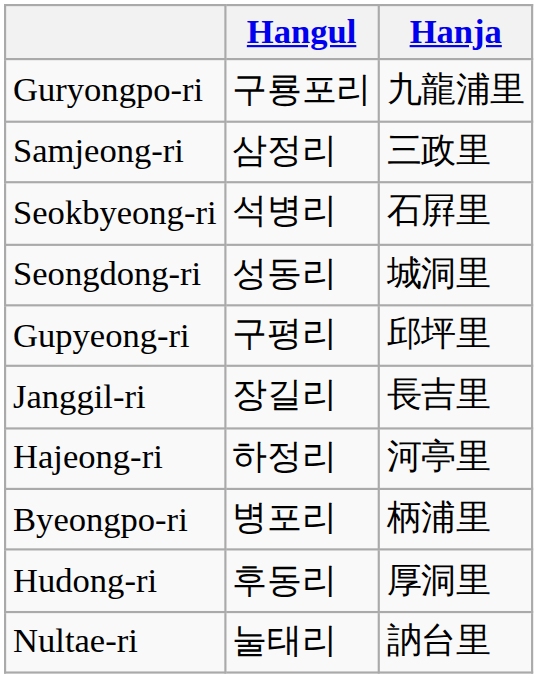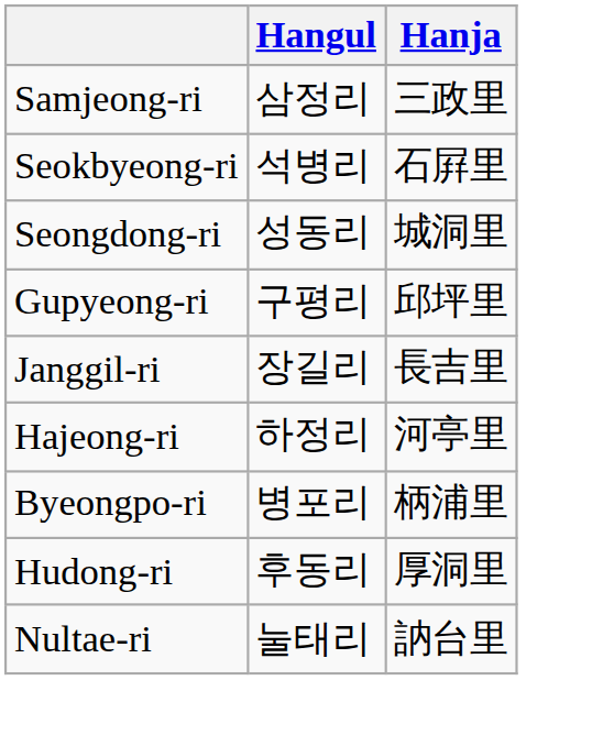 <table class="wikitable">
 <tr>
 <th></th>
 <th><a href='#'>Hangul</a></th>
 <th><a href='#'>Hanja</a></th>
-</tr>
-<tr>
-<td>Guryongpo-ri</td>
-<td>구룡포리</td>
-<td>九龍浦里</td>
 </tr>
 <tr>
 <td>Samjeong-ri</td>
 <td>삼정리</td>
 <td>三政里</td>
 </tr>
 <tr>
 <td>Seokbyeong-ri</td>
 <td>석병리</td>
 <td>石屛里</td>
 </tr>
 <tr>
 <td>Seongdong-ri</td>
 <td>성동리</td>
 <td>城洞里</td>
 </tr>
 <tr>
 <td>Gupyeong-ri</td>
 <td>구평리</td>
 <td>邱坪里</td>
 </tr>
 <tr>
 <td>Janggil-ri</td>
 <td>장길리</td>
 <td>長吉里</td>
 </tr>
 <tr>
 <td>Hajeong-ri</td>
 <td>하정리</td>
 <td>河亭里</td>
 </tr>
 <tr>
 <td>Byeongpo-ri</td>
 <td>병포리</td>
 <td>柄浦里</td>
 </tr>
 <tr>
 <td>Hudong-ri</td>
 <td>후동리</td>
 <td>厚洞里</td>
 </tr>
 <tr>
 <td>Nultae-ri</td>
 <td>눌태리</td>
 <td>訥台里</td>
 </tr>
 </table>
